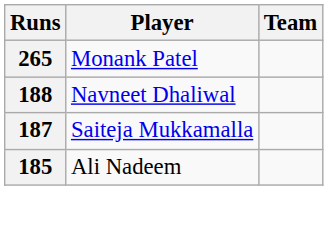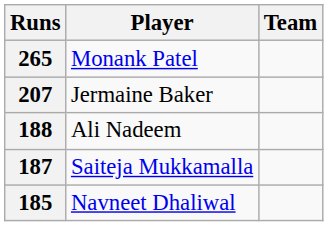 <table class="wikitable">
 <tr>
 <th>Runs</th>
 <th>Player</th>
 <th>Team</th>
 </tr>
 <tr>
 <th>265</th>
 <td><a href='#'>Monank Patel</a></td>
 <td></td>
 </tr>
 <tr>
+<th>207</th>
+<td>Jermaine Baker</td>
+<td></td>
+</tr>
+<tr>
 <th>188</th>
-<td><a href='#'>Navneet Dhaliwal</a></td>
+<td>Ali Nadeem</td>
 <td></td>
 </tr>
 <tr>
 <th>187</th>
 <td><a href='#'>Saiteja Mukkamalla</a></td>
 <td></td>
 </tr>
 <tr>
 <th>185</th>
-<td>Ali Nadeem</td>
+<td><a href='#'>Navneet Dhaliwal</a></td>
 <td></td>
 </tr>
 </table>
